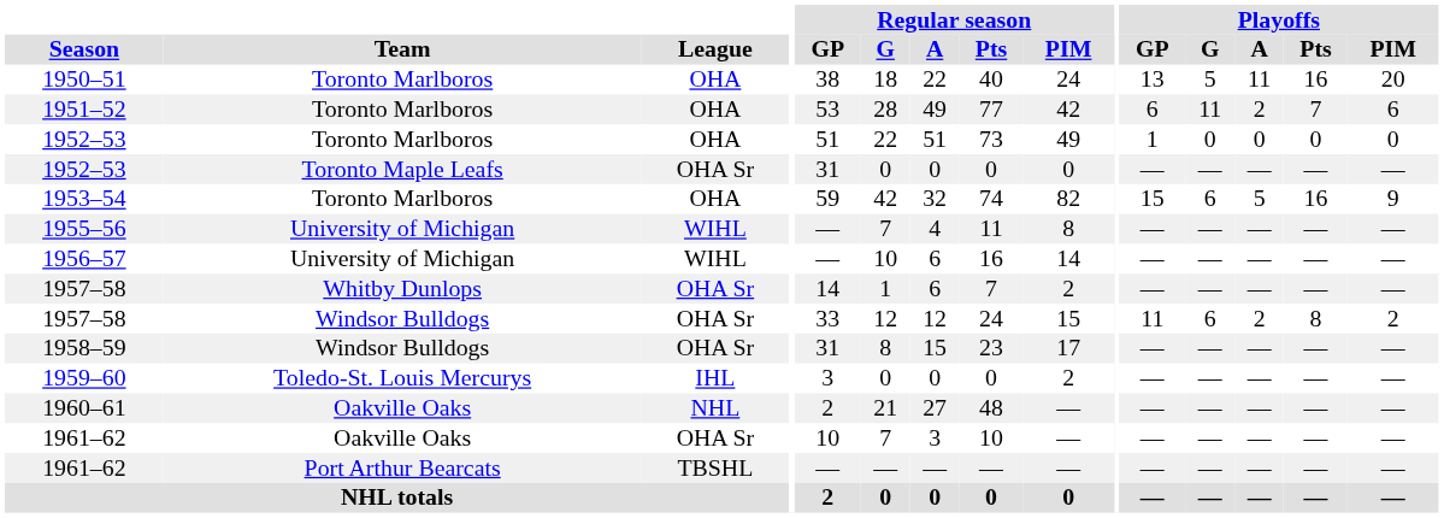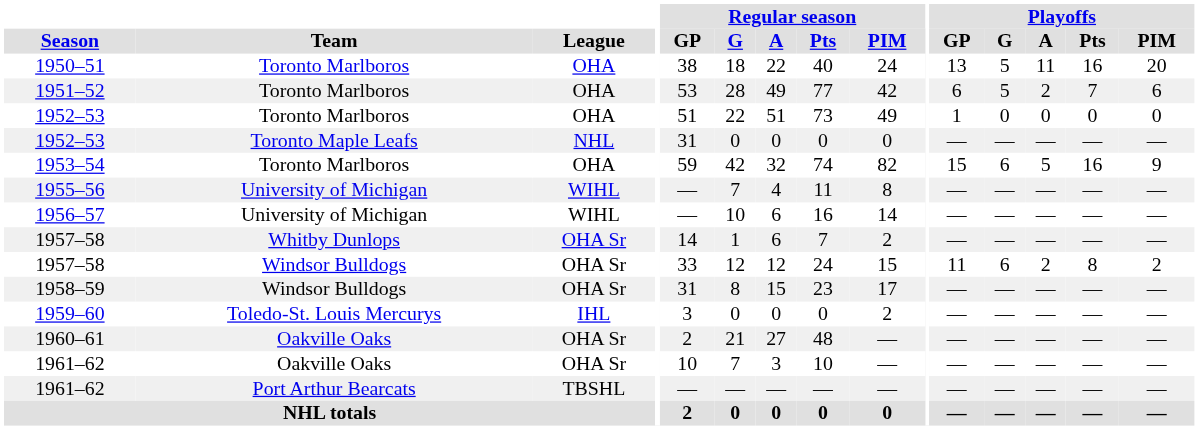 <table border="0" cellpadding="1" cellspacing="0" style="text-align:center; width:60em">
 <tr bgcolor="#e0e0e0">
 <th colspan="3" bgcolor="#ffffff"></th>
 <th rowspan="100" bgcolor="#ffffff"></th>
 <th colspan="5"><a href='#'>Regular season</a></th>
 <th rowspan="100" bgcolor="#ffffff"></th>
 <th colspan="5"><a href='#'>Playoffs</a></th>
 </tr>
 <tr bgcolor="#e0e0e0">
 <th><a href='#'>Season</a></th>
 <th>Team</th>
 <th>League</th>
 <th>GP</th>
 <th><a href='#'>G</a></th>
 <th><a href='#'>A</a></th>
 <th><a href='#'>Pts</a></th>
 <th><a href='#'>PIM</a></th>
 <th>GP</th>
 <th>G</th>
 <th>A</th>
 <th>Pts</th>
 <th>PIM</th>
 </tr>
 <tr>
 <td><a href='#'>1950–51</a></td>
 <td><a href='#'>Toronto Marlboros</a></td>
 <td><a href='#'>OHA</a></td>
 <td>38</td>
 <td>18</td>
 <td>22</td>
 <td>40</td>
 <td>24</td>
 <td>13</td>
 <td>5</td>
 <td>11</td>
 <td>16</td>
 <td>20</td>
 </tr>
 <tr bgcolor="#f0f0f0">
 <td><a href='#'>1951–52</a></td>
 <td>Toronto Marlboros</td>
 <td>OHA</td>
 <td>53</td>
 <td>28</td>
 <td>49</td>
 <td>77</td>
 <td>42</td>
 <td>6</td>
-<td>11</td>
+<td>5</td>
 <td>2</td>
 <td>7</td>
 <td>6</td>
 </tr>
 <tr>
 <td><a href='#'>1952–53</a></td>
 <td>Toronto Marlboros</td>
 <td>OHA</td>
 <td>51</td>
 <td>22</td>
 <td>51</td>
 <td>73</td>
 <td>49</td>
 <td>1</td>
 <td>0</td>
 <td>0</td>
 <td>0</td>
 <td>0</td>
 </tr>
 <tr bgcolor="#f0f0f0">
 <td><a href='#'>1952–53</a></td>
 <td><a href='#'>Toronto Maple Leafs</a></td>
-<td>OHA Sr</td>
+<td><a href='#'>NHL</a></td>
 <td>31</td>
 <td>0</td>
 <td>0</td>
 <td>0</td>
 <td>0</td>
 <td>—</td>
 <td>—</td>
 <td>—</td>
 <td>—</td>
 <td>—</td>
 </tr>
 <tr>
 <td><a href='#'>1953–54</a></td>
 <td>Toronto Marlboros</td>
 <td>OHA</td>
 <td>59</td>
 <td>42</td>
 <td>32</td>
 <td>74</td>
 <td>82</td>
 <td>15</td>
 <td>6</td>
 <td>5</td>
 <td>16</td>
 <td>9</td>
 </tr>
 <tr bgcolor="#f0f0f0">
 <td><a href='#'>1955–56</a></td>
 <td><a href='#'>University of Michigan</a></td>
 <td><a href='#'>WIHL</a></td>
 <td>—</td>
 <td>7</td>
 <td>4</td>
 <td>11</td>
 <td>8</td>
 <td>—</td>
 <td>—</td>
 <td>—</td>
 <td>—</td>
 <td>—</td>
 </tr>
 <tr>
 <td><a href='#'>1956–57</a></td>
 <td>University of Michigan</td>
 <td>WIHL</td>
 <td>—</td>
 <td>10</td>
 <td>6</td>
 <td>16</td>
 <td>14</td>
 <td>—</td>
 <td>—</td>
 <td>—</td>
 <td>—</td>
 <td>—</td>
 </tr>
 <tr bgcolor="#f0f0f0">
 <td>1957–58</td>
 <td><a href='#'>Whitby Dunlops</a></td>
 <td><a href='#'>OHA Sr</a></td>
 <td>14</td>
 <td>1</td>
 <td>6</td>
 <td>7</td>
 <td>2</td>
 <td>—</td>
 <td>—</td>
 <td>—</td>
 <td>—</td>
 <td>—</td>
 </tr>
 <tr>
 <td>1957–58</td>
 <td><a href='#'>Windsor Bulldogs</a></td>
 <td>OHA Sr</td>
 <td>33</td>
 <td>12</td>
 <td>12</td>
 <td>24</td>
 <td>15</td>
 <td>11</td>
 <td>6</td>
 <td>2</td>
 <td>8</td>
 <td>2</td>
 </tr>
 <tr bgcolor="#f0f0f0">
 <td>1958–59</td>
 <td>Windsor Bulldogs</td>
 <td>OHA Sr</td>
 <td>31</td>
 <td>8</td>
 <td>15</td>
 <td>23</td>
 <td>17</td>
 <td>—</td>
 <td>—</td>
 <td>—</td>
 <td>—</td>
 <td>—</td>
 </tr>
 <tr>
 <td><a href='#'>1959–60</a></td>
 <td><a href='#'>Toledo-St. Louis Mercurys</a></td>
 <td><a href='#'>IHL</a></td>
 <td>3</td>
 <td>0</td>
 <td>0</td>
 <td>0</td>
 <td>2</td>
 <td>—</td>
 <td>—</td>
 <td>—</td>
 <td>—</td>
 <td>—</td>
 </tr>
 <tr bgcolor="#f0f0f0">
 <td>1960–61</td>
 <td><a href='#'>Oakville Oaks</a></td>
-<td><a href='#'>NHL</a></td>
+<td>OHA Sr</td>
 <td>2</td>
 <td>21</td>
 <td>27</td>
 <td>48</td>
 <td>—</td>
 <td>—</td>
 <td>—</td>
 <td>—</td>
 <td>—</td>
 <td>—</td>
 </tr>
 <tr>
 <td>1961–62</td>
 <td>Oakville Oaks</td>
 <td>OHA Sr</td>
 <td>10</td>
 <td>7</td>
 <td>3</td>
 <td>10</td>
 <td>—</td>
 <td>—</td>
 <td>—</td>
 <td>—</td>
 <td>—</td>
 <td>—</td>
 </tr>
 <tr bgcolor="#f0f0f0">
 <td>1961–62</td>
 <td><a href='#'>Port Arthur Bearcats</a></td>
 <td>TBSHL</td>
 <td>—</td>
 <td>—</td>
 <td>—</td>
 <td>—</td>
 <td>—</td>
 <td>—</td>
 <td>—</td>
 <td>—</td>
 <td>—</td>
 <td>—</td>
 </tr>
 <tr bgcolor="#e0e0e0">
 <th colspan="3">NHL totals</th>
 <th>2</th>
 <th>0</th>
 <th>0</th>
 <th>0</th>
 <th>0</th>
 <th>—</th>
 <th>—</th>
 <th>—</th>
 <th>—</th>
 <th>—</th>
 </tr>
 </table>
